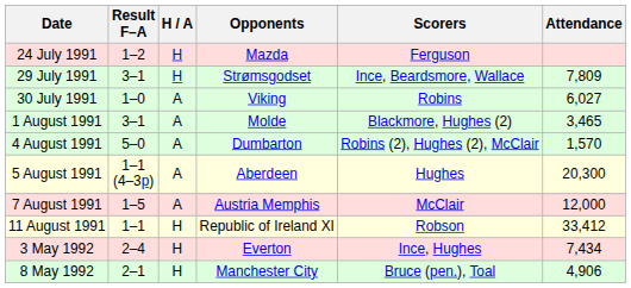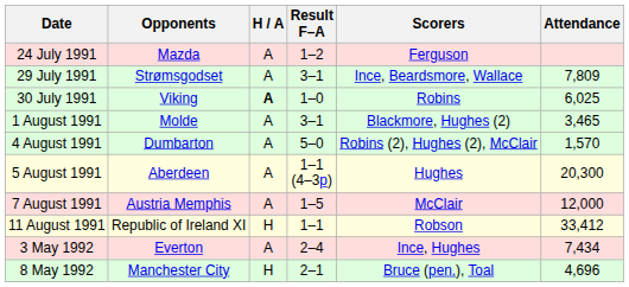 <table class="wikitable" style="text-align:center">
 <tr>
 <th>Date</th>
+<th>Opponents</th>
+<th>H / A</th>
 <th>Result<br>F–A</th>
-<th>H / A</th>
-<th>Opponents</th>
 <th>Scorers</th>
 <th>Attendance</th>
 </tr>
 <tr bgcolor="#ffdddd">
 <td>24 July 1991</td>
+<td><a href='#'>Mazda</a></td>
+<td>A</td>
 <td>1–2</td>
-<td><a href='#'>H</a></td>
-<td><a href='#'>Mazda</a></td>
 <td><a href='#'>Ferguson</a></td>
 <td></td>
 </tr>
 <tr bgcolor="#ddffdd">
 <td>29 July 1991</td>
+<td><a href='#'>Strømsgodset</a></td>
+<td>A</td>
 <td>3–1</td>
-<td><a href='#'>H</a></td>
-<td><a href='#'>Strømsgodset</a></td>
 <td><a href='#'>Ince</a>, <a href='#'>Beardsmore</a>, <a href='#'>Wallace</a></td>
 <td>7,809</td>
 </tr>
 <tr bgcolor="#ddffdd">
 <td>30 July 1991</td>
+<td><a href='#'>Viking</a></td>
+<td><strong>A</strong></td>
 <td>1–0</td>
-<td>A</td>
-<td><a href='#'>Viking</a></td>
 <td><a href='#'>Robins</a></td>
-<td>6,027</td>
+<td>6,025</td>
 </tr>
 <tr bgcolor="#ddffdd">
 <td>1 August 1991</td>
+<td><a href='#'>Molde</a></td>
+<td>A</td>
 <td>3–1</td>
-<td>A</td>
-<td><a href='#'>Molde</a></td>
 <td><a href='#'>Blackmore</a>, <a href='#'>Hughes</a> (2)</td>
 <td>3,465</td>
 </tr>
 <tr bgcolor="#ddffdd">
 <td>4 August 1991</td>
+<td><a href='#'>Dumbarton</a></td>
+<td>A</td>
 <td>5–0</td>
-<td>A</td>
-<td><a href='#'>Dumbarton</a></td>
 <td><a href='#'>Robins</a> (2), <a href='#'>Hughes</a> (2), <a href='#'>McClair</a></td>
 <td>1,570</td>
 </tr>
 <tr bgcolor="#ffffdd">
 <td>5 August 1991</td>
+<td><a href='#'>Aberdeen</a></td>
+<td>A</td>
 <td>1–1<br>(4–3<a href='#'>p</a>)</td>
-<td>A</td>
-<td><a href='#'>Aberdeen</a></td>
 <td><a href='#'>Hughes</a></td>
 <td>20,300</td>
 </tr>
 <tr bgcolor="#ffdddd">
 <td>7 August 1991</td>
+<td><a href='#'>Austria Memphis</a></td>
+<td>A</td>
 <td>1–5</td>
-<td>A</td>
-<td><a href='#'>Austria Memphis</a></td>
 <td><a href='#'>McClair</a></td>
 <td>12,000</td>
 </tr>
 <tr bgcolor="#ffffdd">
 <td>11 August 1991</td>
+<td>Republic of Ireland XI</td>
+<td>H</td>
 <td>1–1</td>
-<td>H</td>
-<td>Republic of Ireland XI</td>
 <td><a href='#'>Robson</a></td>
 <td>33,412</td>
 </tr>
 <tr bgcolor="#ffdddd">
 <td>3 May 1992</td>
+<td><a href='#'>Everton</a></td>
+<td>A</td>
 <td>2–4</td>
-<td>H</td>
-<td><a href='#'>Everton</a></td>
 <td><a href='#'>Ince</a>, <a href='#'>Hughes</a></td>
 <td>7,434</td>
 </tr>
 <tr bgcolor="#ddffdd">
 <td>8 May 1992</td>
+<td><a href='#'>Manchester City</a></td>
+<td>H</td>
 <td>2–1</td>
-<td>H</td>
-<td><a href='#'>Manchester City</a></td>
 <td><a href='#'>Bruce</a> (<a href='#'>pen.</a>), <a href='#'>Toal</a></td>
-<td>4,906</td>
+<td>4,696</td>
 </tr>
 </table>
